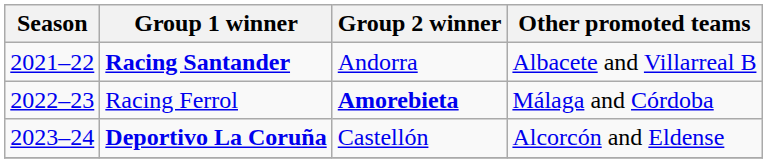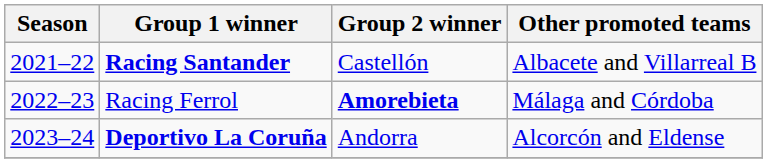 <table class="wikitable" style="text-left">
 <tr>
 <th>Season</th>
 <th>Group 1 winner</th>
 <th>Group 2 winner</th>
 <th>Other promoted teams</th>
 </tr>
 <tr>
 <td><a href='#'>2021–22</a></td>
 <td><strong><a href='#'>Racing Santander</a></strong></td>
-<td><a href='#'>Andorra</a></td>
+<td><a href='#'>Castellón</a></td>
 <td><a href='#'>Albacete</a> and <a href='#'>Villarreal B</a></td>
 </tr>
 <tr>
 <td><a href='#'>2022–23</a></td>
 <td><a href='#'>Racing Ferrol</a></td>
 <td><strong><a href='#'>Amorebieta</a></strong></td>
 <td><a href='#'>Málaga</a> and <a href='#'>Córdoba</a></td>
 </tr>
 <tr>
 <td><a href='#'>2023–24</a></td>
 <td><strong><a href='#'>Deportivo La Coruña</a></strong></td>
-<td><a href='#'>Castellón</a></td>
+<td><a href='#'>Andorra</a></td>
 <td><a href='#'>Alcorcón</a> and <a href='#'>Eldense</a></td>
 </tr>
 <tr>
 </tr>
 </table>
